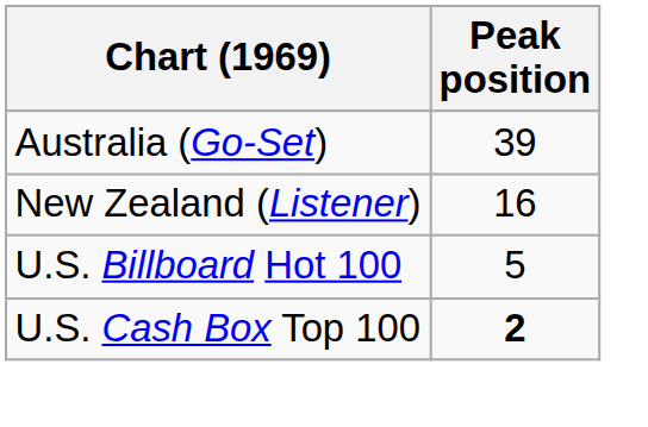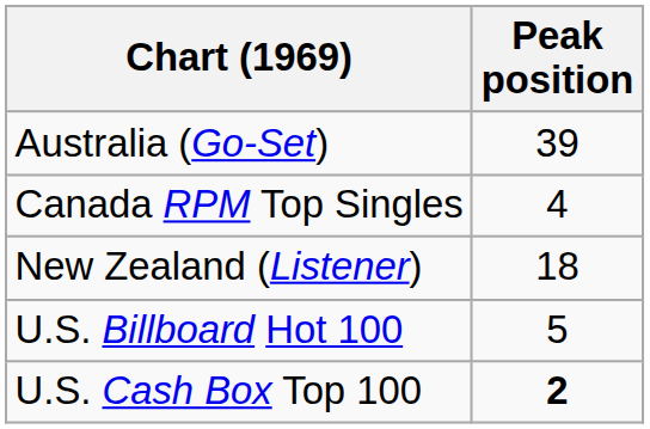 <table class="wikitable sortable">
 <tr>
 <th align="left">Chart (1969)</th>
 <th align="left">Peak<br>position</th>
 </tr>
 <tr>
 <td>Australia (<em><a href='#'>Go-Set</a></em>)</td>
 <td style="text-align:center;">39</td>
 </tr>
 <tr>
+<td>Canada <a href='#'><em>RPM</em></a> Top Singles</td>
+<td style="text-align:center;">4</td>
+</tr>
+<tr>
 <td>New Zealand (<em><a href='#'>Listener</a></em>)</td>
-<td style="text-align:center;">16</td>
+<td style="text-align:center;">18</td>
 </tr>
 <tr>
 <td>U.S. <em><a href='#'>Billboard</a></em> <a href='#'>Hot 100</a></td>
 <td style="text-align:center;">5</td>
 </tr>
 <tr>
 <td>U.S. <a href='#'><em>Cash Box</em></a> Top 100</td>
 <td align="center"><strong>2</strong></td>
 </tr>
 </table>
